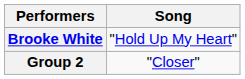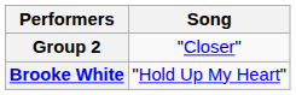 <table class="wikitable unsortable" style="text-align:center;">
 <tr>
 <th scope="col">Performers</th>
 <th scope="col">Song</th>
 </tr>
 <tr>
+<th scope="row">Group 2</th>
+<td>"<a href='#'>Closer</a>"</td>
+</tr>
+<tr>
 <th scope="row"><a href='#'>Brooke White</a></th>
 <td>"<a href='#'>Hold Up My Heart</a>"</td>
 </tr>
-<tr>
-<th scope="row">Group 2</th>
-<td>"<a href='#'>Closer</a>"</td>
-</tr>
 </table>
